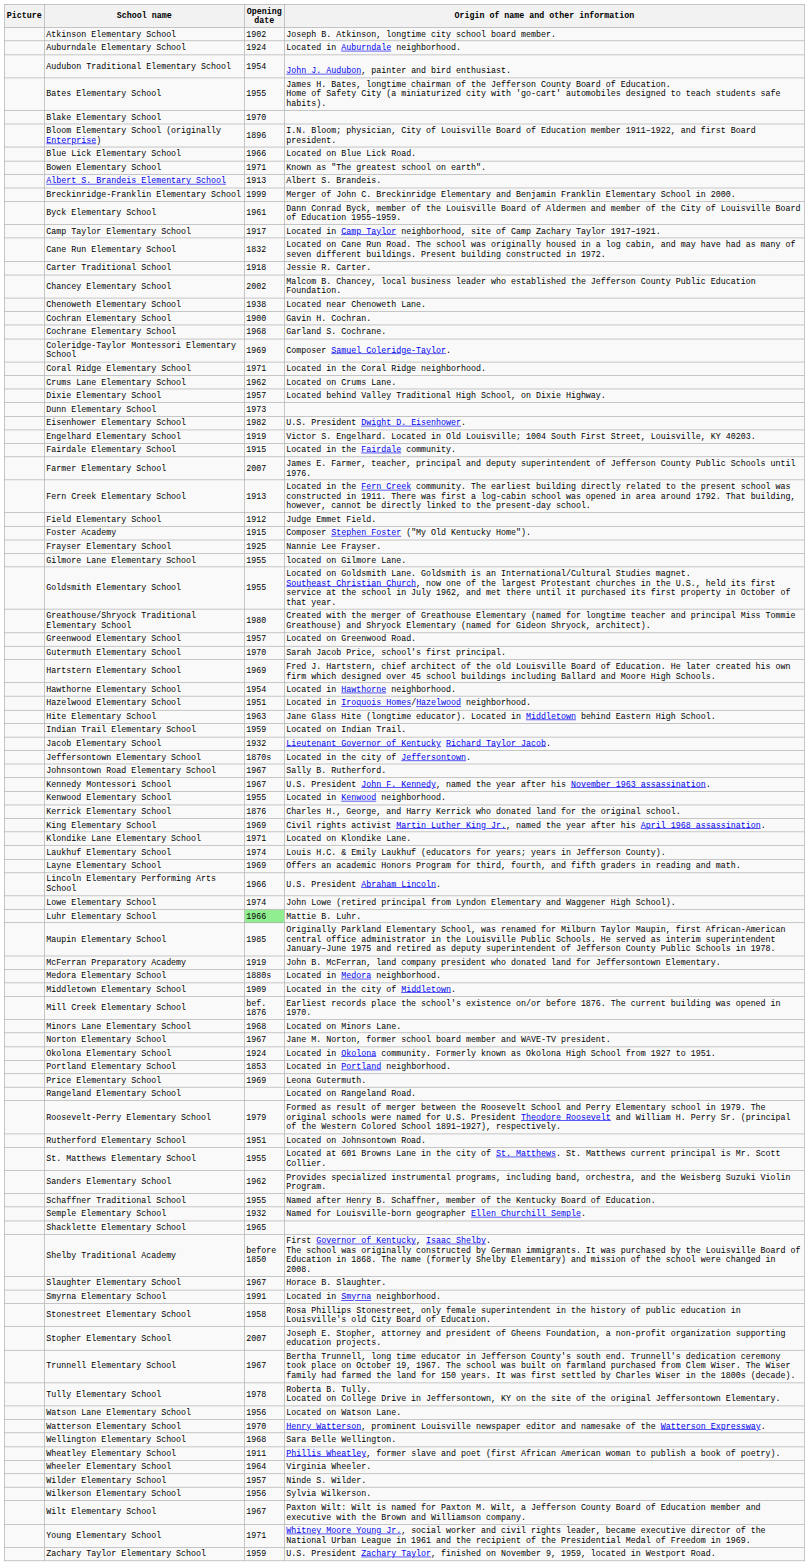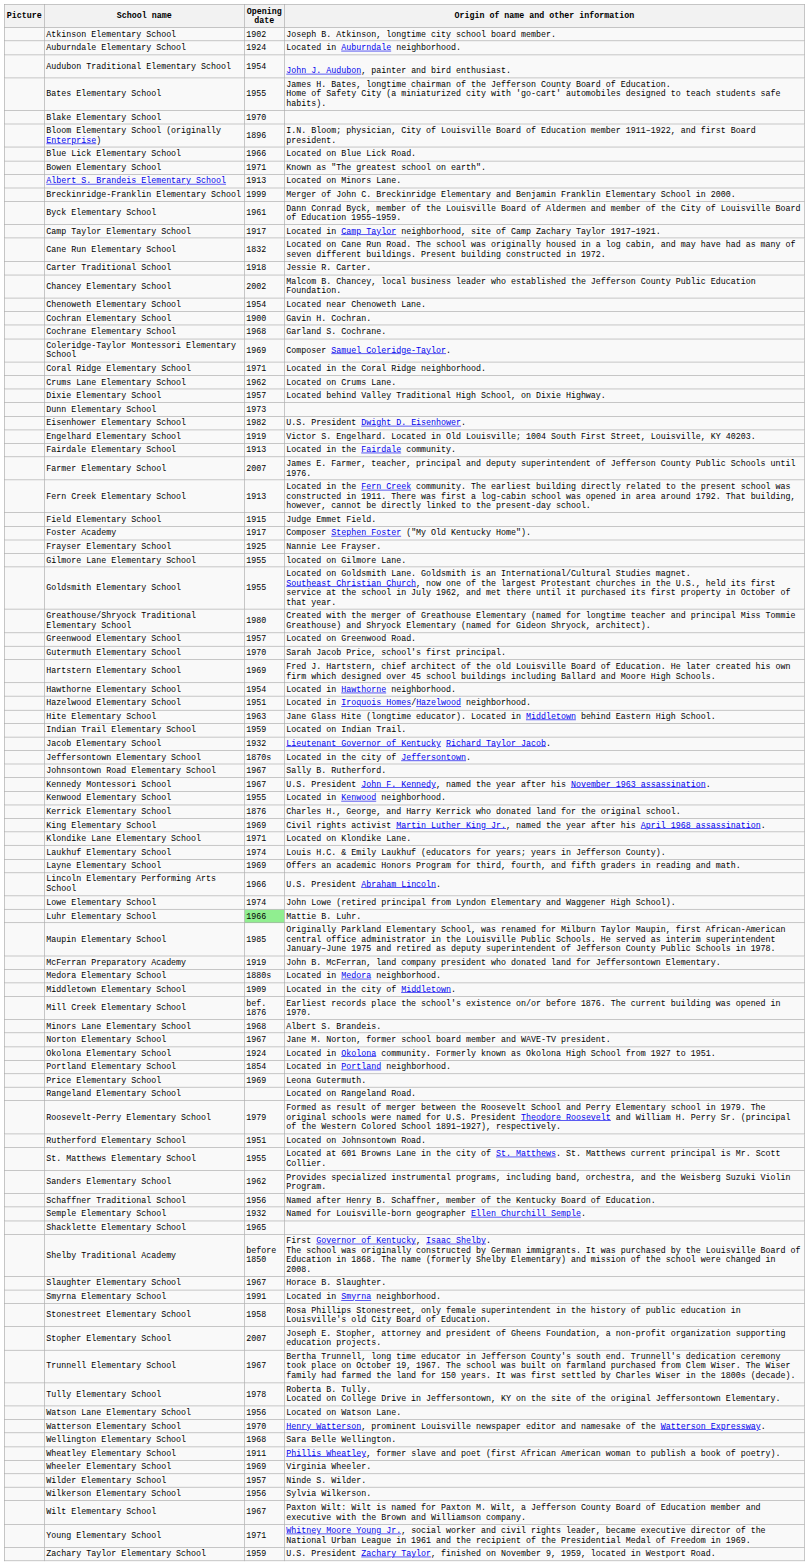 <table class="wikitable">
 <tr>
 <th width="5%">Picture</th>
 <th width="25%">School name</th>
 <th width="5%">Opening date</th>
 <th width="65%">Origin of name and other information</th>
 </tr>
 <tr>
 <td></td>
 <td>Atkinson Elementary School</td>
 <td>1902</td>
 <td>Joseph B. Atkinson, longtime city school board member.</td>
 </tr>
 <tr>
 <td></td>
 <td>Auburndale Elementary School</td>
 <td>1924</td>
 <td>Located in <a href='#'>Auburndale</a> neighborhood.</td>
 </tr>
 <tr>
 <td></td>
 <td>Audubon Traditional Elementary School</td>
 <td>1954</td>
 <td><br><a href='#'>John J. Audubon</a>, painter and bird enthusiast.</td>
 </tr>
 <tr>
 <td></td>
 <td>Bates Elementary School</td>
 <td>1955</td>
 <td>James H. Bates, longtime chairman of the Jefferson County Board of Education.<br>Home of Safety City (a miniaturized city with 'go-cart' automobiles designed to teach students safe habits).</td>
 </tr>
 <tr>
 <td></td>
 <td>Blake Elementary School</td>
 <td>1970</td>
 <td></td>
 </tr>
 <tr>
 <td></td>
 <td>Bloom Elementary School (originally <a href='#'>Enterprise</a>)</td>
 <td>1896</td>
 <td>I.N. Bloom; physician, City of Louisville Board of Education member 1911–1922, and first Board president.</td>
 </tr>
 <tr>
 <td></td>
 <td>Blue Lick Elementary School</td>
 <td>1966</td>
 <td>Located on Blue Lick Road.</td>
 </tr>
 <tr>
 <td></td>
 <td>Bowen Elementary School</td>
 <td>1971</td>
 <td>Known as "The greatest school on earth".</td>
 </tr>
 <tr>
 <td></td>
 <td><a href='#'>Albert S. Brandeis Elementary School</a></td>
 <td>1913</td>
-<td>Albert S. Brandeis.</td>
+<td>Located on Minors Lane.</td>
 </tr>
 <tr>
 <td></td>
 <td>Breckinridge-Franklin Elementary School</td>
 <td>1999</td>
 <td>Merger of John C. Breckinridge Elementary and Benjamin Franklin Elementary School in 2000.</td>
 </tr>
 <tr>
 <td></td>
 <td>Byck Elementary School</td>
 <td>1961</td>
 <td>Dann Conrad Byck, member of the Louisville Board of Aldermen and member of the City of Louisville Board of Education 1955–1959.</td>
 </tr>
 <tr>
 <td></td>
 <td>Camp Taylor Elementary School</td>
 <td>1917</td>
 <td>Located in <a href='#'>Camp Taylor</a> neighborhood, site of Camp Zachary Taylor 1917–1921.</td>
 </tr>
 <tr>
 <td></td>
 <td>Cane Run Elementary School</td>
 <td>1832</td>
 <td>Located on Cane Run Road. The school was originally housed in a log cabin, and may have had as many of seven different buildings. Present building constructed in 1972.</td>
 </tr>
 <tr>
 <td></td>
 <td>Carter Traditional School</td>
 <td>1918</td>
 <td>Jessie R. Carter.</td>
 </tr>
 <tr>
 <td></td>
 <td>Chancey Elementary School</td>
 <td>2002</td>
 <td>Malcom B. Chancey, local business leader who established the Jefferson County Public Education Foundation.</td>
 </tr>
 <tr>
 <td></td>
 <td>Chenoweth Elementary School</td>
-<td>1938</td>
+<td>1954</td>
 <td>Located near Chenoweth Lane.</td>
 </tr>
 <tr>
 <td></td>
 <td>Cochran Elementary School</td>
 <td>1900</td>
 <td>Gavin H. Cochran.</td>
 </tr>
 <tr>
 <td></td>
 <td>Cochrane Elementary School</td>
 <td>1968</td>
 <td>Garland S. Cochrane.</td>
 </tr>
 <tr>
 <td></td>
 <td>Coleridge-Taylor Montessori Elementary School</td>
 <td>1969</td>
 <td>Composer <a href='#'>Samuel Coleridge-Taylor</a>.</td>
 </tr>
 <tr>
 <td></td>
 <td>Coral Ridge Elementary School</td>
 <td>1971</td>
 <td>Located in the Coral Ridge neighborhood.</td>
 </tr>
 <tr>
 <td></td>
 <td>Crums Lane Elementary School</td>
 <td>1962</td>
 <td>Located on Crums Lane.</td>
 </tr>
 <tr>
 <td></td>
 <td>Dixie Elementary School</td>
 <td>1957</td>
 <td>Located behind Valley Traditional High School, on Dixie Highway.</td>
 </tr>
 <tr>
 <td></td>
 <td>Dunn Elementary School</td>
 <td>1973</td>
 <td></td>
 </tr>
 <tr>
 <td></td>
 <td>Eisenhower Elementary School</td>
 <td>1982</td>
 <td>U.S. President <a href='#'>Dwight D. Eisenhower</a>.</td>
 </tr>
 <tr>
 <td></td>
 <td>Engelhard Elementary School</td>
 <td>1919</td>
 <td>Victor S. Engelhard. Located in Old Louisville; 1004 South First Street, Louisville, KY 40203.</td>
 </tr>
 <tr>
 <td></td>
 <td>Fairdale Elementary School</td>
-<td>1915</td>
+<td>1913</td>
 <td>Located in the <a href='#'>Fairdale</a> community.</td>
 </tr>
 <tr>
 <td></td>
 <td>Farmer Elementary School</td>
 <td>2007</td>
 <td>James E. Farmer, teacher, principal and deputy superintendent of Jefferson County Public Schools until 1976.</td>
 </tr>
 <tr>
 <td></td>
 <td>Fern Creek Elementary School</td>
 <td>1913</td>
 <td>Located in the <a href='#'>Fern Creek</a> community. The earliest building directly related to the present school was constructed in 1911. There was first a log-cabin school was opened in area around 1792. That building, however, cannot be directly linked to the present-day school.</td>
 </tr>
 <tr>
 <td></td>
 <td>Field Elementary School</td>
-<td>1912</td>
+<td>1915</td>
 <td>Judge Emmet Field.</td>
 </tr>
 <tr>
 <td></td>
 <td>Foster Academy</td>
-<td>1915</td>
+<td>1917</td>
 <td>Composer <a href='#'>Stephen Foster</a> ("My Old Kentucky Home").</td>
 </tr>
 <tr>
 <td></td>
 <td>Frayser Elementary School</td>
 <td>1925</td>
 <td>Nannie Lee Frayser.</td>
 </tr>
 <tr>
 <td></td>
 <td>Gilmore Lane Elementary School</td>
 <td>1955</td>
 <td>located on Gilmore Lane.</td>
 </tr>
 <tr>
 <td></td>
 <td>Goldsmith Elementary School</td>
 <td>1955</td>
 <td>Located on Goldsmith Lane. Goldsmith is an International/Cultural Studies magnet. <br><a href='#'>Southeast Christian Church</a>, now one of the largest Protestant churches in the U.S., held its first service at the school in July 1962, and met there until it purchased its first property in October of that year.</td>
 </tr>
 <tr>
 <td></td>
 <td>Greathouse/Shryock Traditional Elementary School</td>
 <td>1980</td>
 <td>Created with the merger of Greathouse Elementary (named for longtime teacher and principal Miss Tommie Greathouse) and Shryock Elementary (named for Gideon Shryock, architect).</td>
 </tr>
 <tr>
 <td></td>
 <td>Greenwood Elementary School</td>
 <td>1957</td>
 <td>Located on Greenwood Road.</td>
 </tr>
 <tr>
 <td></td>
 <td>Gutermuth Elementary School</td>
 <td>1970</td>
 <td>Sarah Jacob Price, school's first principal.</td>
 </tr>
 <tr>
 <td></td>
 <td>Hartstern Elementary School</td>
 <td>1969</td>
 <td>Fred J. Hartstern, chief architect of the old Louisville Board of Education. He later created his own firm which designed over 45 school buildings including Ballard and Moore High Schools.</td>
 </tr>
 <tr>
 <td></td>
 <td>Hawthorne Elementary School</td>
 <td>1954</td>
 <td>Located in <a href='#'>Hawthorne</a> neighborhood.</td>
 </tr>
 <tr>
 <td></td>
 <td>Hazelwood Elementary School</td>
 <td>1951</td>
 <td>Located in <a href='#'>Iroquois Homes</a>/<a href='#'>Hazelwood</a> neighborhood.</td>
 </tr>
 <tr>
 <td></td>
 <td>Hite Elementary School</td>
 <td>1963</td>
 <td>Jane Glass Hite (longtime educator). Located in <a href='#'>Middletown</a> behind Eastern High School.</td>
 </tr>
 <tr>
 <td></td>
 <td>Indian Trail Elementary School</td>
 <td>1959</td>
 <td>Located on Indian Trail.</td>
 </tr>
 <tr>
 <td></td>
 <td>Jacob Elementary School</td>
 <td>1932</td>
 <td><a href='#'>Lieutenant Governor of Kentucky</a> <a href='#'>Richard Taylor Jacob</a>.</td>
 </tr>
 <tr>
 <td></td>
 <td>Jeffersontown Elementary School</td>
 <td>1870s</td>
 <td>Located in the city of <a href='#'>Jeffersontown</a>.</td>
 </tr>
 <tr>
 <td></td>
 <td>Johnsontown Road Elementary School</td>
 <td>1967</td>
 <td>Sally B. Rutherford.</td>
 </tr>
 <tr>
 <td></td>
 <td>Kennedy Montessori School</td>
 <td>1967</td>
 <td>U.S. President <a href='#'>John F. Kennedy</a>, named the year after his <a href='#'>November 1963 assassination</a>.</td>
 </tr>
 <tr>
 <td></td>
 <td>Kenwood Elementary School</td>
 <td>1955</td>
 <td>Located in <a href='#'>Kenwood</a> neighborhood.</td>
 </tr>
 <tr>
 <td></td>
 <td>Kerrick Elementary School</td>
 <td>1876</td>
 <td>Charles H., George, and Harry Kerrick who donated land for the original school.</td>
 </tr>
 <tr>
 <td></td>
 <td>King Elementary School</td>
 <td>1969</td>
 <td>Civil rights activist <a href='#'>Martin Luther King Jr.</a>, named the year after his <a href='#'>April 1968 assassination</a>.</td>
 </tr>
 <tr>
 <td></td>
 <td>Klondike Lane Elementary School</td>
 <td>1971</td>
 <td>Located on Klondike Lane.</td>
 </tr>
 <tr>
 <td></td>
 <td>Laukhuf Elementary School</td>
 <td>1974</td>
 <td>Louis H.C. & Emily Laukhuf (educators for  years;  years in Jefferson County).</td>
 </tr>
 <tr>
 <td></td>
 <td>Layne Elementary School</td>
 <td>1969</td>
 <td>Offers an academic Honors Program for third, fourth, and fifth graders in reading and math.</td>
 </tr>
 <tr>
 <td></td>
 <td>Lincoln Elementary Performing Arts School</td>
 <td>1966</td>
 <td>U.S. President <a href='#'>Abraham Lincoln</a>.</td>
 </tr>
 <tr>
 <td></td>
 <td>Lowe Elementary School</td>
 <td>1974</td>
 <td>John Lowe (retired principal from Lyndon Elementary and Waggener High School).</td>
 </tr>
 <tr>
 <td></td>
 <td>Luhr Elementary School</td>
 <td style="background: lightgreen;">1966</td>
 <td>Mattie B. Luhr.</td>
 </tr>
 <tr>
 <td></td>
 <td>Maupin Elementary School</td>
 <td>1985</td>
 <td>Originally Parkland Elementary School, was renamed for Milburn Taylor Maupin, first African-American central office administrator in the Louisville Public Schools. He served as interim superintendent January–June 1975 and retired as deputy superintendent of Jefferson County Public Schools in 1978.</td>
 </tr>
 <tr>
 <td></td>
 <td>McFerran Preparatory Academy</td>
 <td>1919</td>
 <td>John B. McFerran, land company president who donated land for Jeffersontown Elementary.</td>
 </tr>
 <tr>
 <td></td>
 <td>Medora Elementary School</td>
 <td>1880s</td>
 <td>Located in <a href='#'>Medora</a> neighborhood.</td>
 </tr>
 <tr>
 <td></td>
 <td>Middletown Elementary School</td>
 <td>1909</td>
 <td>Located in the city of <a href='#'>Middletown</a>.</td>
 </tr>
 <tr>
 <td></td>
 <td>Mill Creek Elementary School</td>
 <td>bef. 1876</td>
 <td>Earliest records place the school's existence on/or before 1876. The current building was opened in 1970.</td>
 </tr>
 <tr>
 <td></td>
 <td>Minors Lane Elementary School</td>
 <td>1968</td>
-<td>Located on Minors Lane.</td>
+<td>Albert S. Brandeis.</td>
 </tr>
 <tr>
 <td></td>
 <td>Norton Elementary School</td>
 <td>1967</td>
 <td>Jane M. Norton, former school board member and WAVE-TV president.</td>
 </tr>
 <tr>
 <td></td>
 <td>Okolona Elementary School</td>
 <td>1924</td>
 <td>Located in <a href='#'>Okolona</a> community. Formerly known as Okolona High School from 1927 to 1951.</td>
 </tr>
 <tr>
 <td></td>
 <td>Portland Elementary School</td>
-<td>1853</td>
+<td>1854</td>
 <td>Located in <a href='#'>Portland</a> neighborhood.</td>
 </tr>
 <tr>
 <td></td>
 <td>Price Elementary School</td>
 <td>1969</td>
 <td>Leona Gutermuth.</td>
 </tr>
 <tr>
 <td></td>
 <td>Rangeland Elementary School</td>
 <td></td>
 <td>Located on Rangeland Road.</td>
 </tr>
 <tr>
 <td></td>
 <td>Roosevelt-Perry Elementary School</td>
 <td>1979</td>
 <td>Formed as result of merger between the Roosevelt School and Perry Elementary school in 1979. The original schools were named for U.S. President <a href='#'>Theodore Roosevelt</a> and William H. Perry Sr. (principal of the Western Colored School 1891–1927), respectively.</td>
 </tr>
 <tr>
 <td></td>
 <td>Rutherford Elementary School</td>
 <td>1951</td>
 <td>Located on Johnsontown Road.</td>
 </tr>
 <tr>
 <td></td>
 <td>St. Matthews Elementary School</td>
 <td>1955</td>
 <td>Located at 601 Browns Lane in the city of <a href='#'>St. Matthews</a>.  St. Matthews current principal is Mr. Scott Collier.</td>
 </tr>
 <tr>
 <td></td>
 <td>Sanders Elementary School</td>
 <td>1962</td>
 <td>Provides specialized instrumental programs, including band, orchestra, and the Weisberg Suzuki Violin Program.</td>
 </tr>
 <tr>
 <td></td>
 <td>Schaffner Traditional School</td>
-<td>1955</td>
+<td>1956</td>
 <td>Named after Henry B. Schaffner, member of the Kentucky Board of Education.</td>
 </tr>
 <tr>
 <td></td>
 <td>Semple Elementary School</td>
 <td>1932</td>
 <td>Named for Louisville-born geographer <a href='#'>Ellen Churchill Semple</a>.</td>
 </tr>
 <tr>
 <td></td>
 <td>Shacklette Elementary School</td>
 <td>1965</td>
 </tr>
 <tr>
 <td></td>
 <td>Shelby Traditional Academy</td>
 <td>before 1850</td>
 <td>First <a href='#'>Governor of Kentucky</a>, <a href='#'>Isaac Shelby</a>.<br>The school was originally constructed by German immigrants. It was purchased by the Louisville Board of Education in 1868. The name (formerly Shelby Elementary) and mission of the school were changed in 2008.</td>
 </tr>
 <tr>
 <td></td>
 <td>Slaughter Elementary School</td>
 <td>1967</td>
 <td>Horace B. Slaughter.</td>
 </tr>
 <tr>
 <td></td>
 <td>Smyrna Elementary School</td>
 <td>1991</td>
 <td>Located in <a href='#'>Smyrna</a> neighborhood.</td>
 </tr>
 <tr Smyrna Elementary celebrated its 50th anniversary this past school year.  The school was also renovated and the new library is now open.>
 <td></td>
 <td>Stonestreet Elementary School</td>
 <td>1958</td>
 <td>Rosa Phillips Stonestreet, only female superintendent in the history of public education in Louisville's old City Board of Education.</td>
 </tr>
 <tr>
 <td></td>
 <td>Stopher Elementary School</td>
 <td>2007</td>
 <td>Joseph E. Stopher, attorney and president of Gheens Foundation, a non-profit organization supporting education projects.</td>
 </tr>
 <tr>
 <td></td>
 <td>Trunnell Elementary School</td>
 <td>1967</td>
 <td>Bertha Trunnell, long time educator in Jefferson County's south end. Trunnell's dedication ceremony took place on October 19, 1967. The school was built on farmland purchased from Clem Wiser. The Wiser family had farmed the land for 150 years. It was first settled by Charles Wiser in the 1800s (decade).</td>
 </tr>
 <tr>
 <td></td>
 <td>Tully Elementary School</td>
 <td>1978</td>
 <td>Roberta B. Tully.<br>Located on College Drive in Jeffersontown, KY on the site of the original Jeffersontown Elementary.</td>
 </tr>
 <tr>
 <td></td>
 <td>Watson Lane Elementary School</td>
 <td>1956</td>
 <td>Located on Watson Lane.</td>
 </tr>
 <tr>
 <td></td>
 <td>Watterson Elementary School</td>
 <td>1970</td>
 <td><a href='#'>Henry Watterson</a>, prominent Louisville newspaper editor and namesake of the <a href='#'>Watterson Expressway</a>.</td>
 </tr>
 <tr>
 <td></td>
 <td>Wellington Elementary School</td>
 <td>1968</td>
 <td>Sara Belle Wellington.</td>
 </tr>
 <tr>
 <td></td>
 <td>Wheatley Elementary School</td>
 <td>1911</td>
 <td><a href='#'>Phillis Wheatley</a>, former slave and poet (first African American woman to publish a book of poetry).</td>
 </tr>
 <tr>
 <td></td>
 <td>Wheeler Elementary School</td>
-<td>1964</td>
+<td>1969</td>
 <td>Virginia Wheeler.</td>
 </tr>
 <tr>
 <td></td>
 <td>Wilder Elementary School</td>
 <td>1957</td>
 <td>Ninde S. Wilder.</td>
 </tr>
 <tr>
 <td></td>
 <td>Wilkerson Elementary School</td>
 <td>1956</td>
 <td>Sylvia Wilkerson.</td>
 </tr>
 <tr>
 <td></td>
 <td>Wilt Elementary School</td>
 <td>1967</td>
 <td>Paxton Wilt: Wilt is named for Paxton M. Wilt, a Jefferson County Board of Education member and executive with the Brown and Williamson company.</td>
 </tr>
 <tr>
 <td></td>
 <td>Young Elementary School</td>
 <td>1971</td>
 <td><a href='#'>Whitney Moore Young Jr.</a>, social worker and civil rights leader, became executive director of the National Urban League in 1961 and the recipient of the Presidential Medal of Freedom in 1969.</td>
 </tr>
 <tr>
 <td></td>
 <td>Zachary Taylor Elementary School</td>
 <td>1959</td>
 <td>U.S. President <a href='#'>Zachary Taylor</a>, finished on November 9, 1959, located in Westport Road.</td>
 </tr>
 </table>
